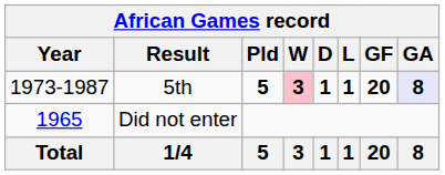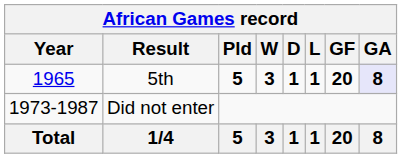 <table class="wikitable" style="text-align: center;">
 <tr>
 <th colspan="8"><a href='#'>African Games</a> record</th>
 </tr>
 <tr>
 <th>Year</th>
 <th>Result</th>
 <th>Pld</th>
 <th>W</th>
 <th>D</th>
 <th>L</th>
 <th>GF</th>
 <th>GA</th>
 </tr>
 <tr>
-<td>1973-1987</td>
+<td> <a href='#'>1965</a></td>
 <td>5th</td>
 <td><strong>5</strong></td>
-<td style="background: pink;"><strong>3</strong></td>
+<td><strong>3</strong></td>
 <td><strong>1</strong></td>
 <td><strong>1</strong></td>
 <td><strong>20</strong></td>
 <td style="background: lavender;"><strong>8</strong></td>
 </tr>
 <tr>
-<td> <a href='#'>1965</a></td>
+<td>1973-1987</td>
 <td>Did not enter</td>
 </tr>
 <tr>
 <th><strong>Total</strong></th>
 <th><strong>1/4</strong></th>
 <th><strong>5</strong></th>
 <th><strong>3</strong></th>
 <th><strong>1</strong></th>
 <th><strong>1</strong></th>
 <th><strong>20</strong></th>
 <th><strong>8</strong></th>
 </tr>
 </table>
